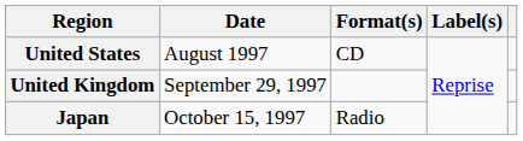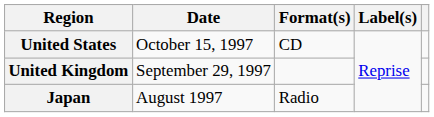 <table class="wikitable plainrowheaders">
 <tr>
 <th scope="col">Region</th>
 <th scope="col">Date</th>
 <th scope="col">Format(s)</th>
 <th scope="col">Label(s)</th>
 <th scope="col"></th>
 </tr>
 <tr>
 <th scope="row">United States</th>
-<td>August 1997</td>
+<td>October 15, 1997</td>
 <td>CD</td>
 <td rowspan="3"><a href='#'>Reprise</a></td>
 <td></td>
 </tr>
 <tr>
 <th scope="row">United Kingdom</th>
 <td>September 29, 1997</td>
 <td></td>
 <td></td>
 </tr>
 <tr>
 <th scope="row">Japan</th>
-<td>October 15, 1997</td>
+<td>August 1997</td>
 <td>Radio</td>
 <td></td>
 </tr>
 </table>
